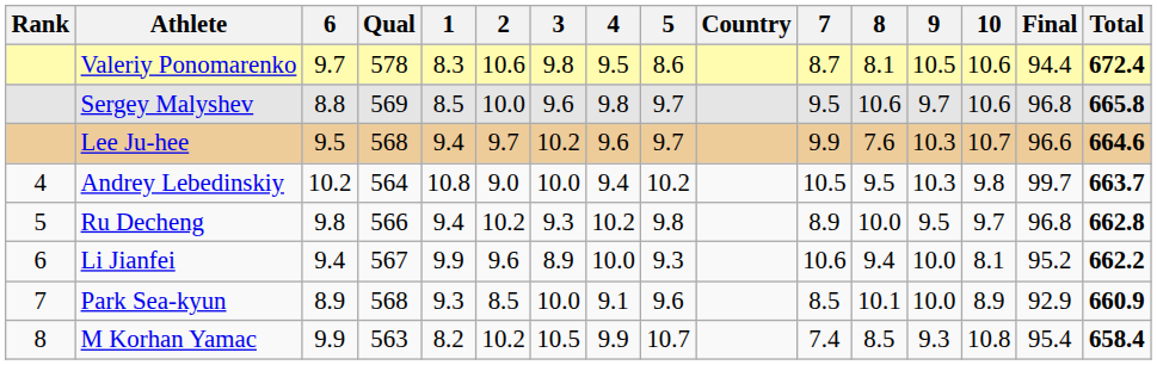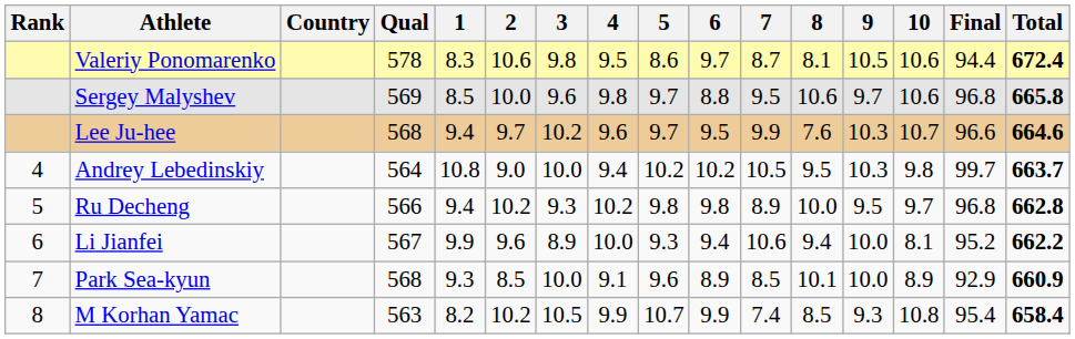 <table class="wikitable sortable">
 <tr>
 <th>Rank</th>
 <th>Athlete</th>
-<th class="unsortable" style="width: 28px">6</th>
+<th>Country</th>
 <th>Qual</th>
 <th class="unsortable" style="width: 28px">1</th>
 <th class="unsortable" style="width: 28px">2</th>
 <th class="unsortable" style="width: 28px">3</th>
 <th class="unsortable" style="width: 28px">4</th>
 <th class="unsortable" style="width: 28px">5</th>
-<th>Country</th>
+<th class="unsortable" style="width: 28px">6</th>
 <th class="unsortable" style="width: 28px">7</th>
 <th class="unsortable" style="width: 28px">8</th>
 <th class="unsortable" style="width: 28px">9</th>
 <th class="unsortable" style="width: 28px">10</th>
 <th>Final</th>
 <th>Total</th>
 </tr>
 <tr style="background:#fffcaf;">
 <td align="center"></td>
 <td align="left"><a href='#'>Valeriy Ponomarenko</a></td>
-<td align="center">9.7</td>
+<td align="left"></td>
 <td align="center">578</td>
 <td align="center">8.3</td>
 <td align="center">10.6</td>
 <td align="center">9.8</td>
 <td align="center">9.5</td>
 <td align="center">8.6</td>
-<td align="left"></td>
+<td align="center">9.7</td>
 <td align="center">8.7</td>
 <td align="center">8.1</td>
 <td align="center">10.5</td>
 <td align="center">10.6</td>
 <td align="center">94.4</td>
 <td align="center"><strong>672.4</strong></td>
 </tr>
 <tr style="background:#e5e5e5;">
 <td align="center"></td>
 <td align="left"><a href='#'>Sergey Malyshev</a></td>
-<td align="center">8.8</td>
+<td align="left"></td>
 <td align="center">569</td>
 <td align="center">8.5</td>
 <td align="center">10.0</td>
 <td align="center">9.6</td>
 <td align="center">9.8</td>
 <td align="center">9.7</td>
-<td align="left"></td>
+<td align="center">8.8</td>
 <td align="center">9.5</td>
 <td align="center">10.6</td>
 <td align="center">9.7</td>
 <td align="center">10.6</td>
 <td align="center">96.8</td>
 <td align="center"><strong>665.8</strong></td>
 </tr>
 <tr style="background:#ec9;">
 <td align="center"></td>
 <td align="left"><a href='#'>Lee Ju-hee</a></td>
-<td align="center">9.5</td>
+<td align="left"></td>
 <td align="center">568</td>
 <td align="center">9.4</td>
 <td align="center">9.7</td>
 <td align="center">10.2</td>
 <td align="center">9.6</td>
 <td align="center">9.7</td>
-<td align="left"></td>
+<td align="center">9.5</td>
 <td align="center">9.9</td>
 <td align="center">7.6</td>
 <td align="center">10.3</td>
 <td align="center">10.7</td>
 <td align="center">96.6</td>
 <td align="center"><strong>664.6</strong></td>
 </tr>
 <tr>
 <td align="center">4</td>
 <td align="left"><a href='#'>Andrey Lebedinskiy</a></td>
-<td align="center">10.2</td>
+<td align="left"></td>
 <td align="center">564</td>
 <td align="center">10.8</td>
 <td align="center">9.0</td>
 <td align="center">10.0</td>
 <td align="center">9.4</td>
 <td align="center">10.2</td>
-<td align="left"></td>
+<td align="center">10.2</td>
 <td align="center">10.5</td>
 <td align="center">9.5</td>
 <td align="center">10.3</td>
 <td align="center">9.8</td>
 <td align="center">99.7</td>
 <td align="center"><strong>663.7</strong></td>
 </tr>
 <tr>
 <td align="center">5</td>
 <td align="left"><a href='#'>Ru Decheng</a></td>
-<td align="center">9.8</td>
+<td align="left"></td>
 <td align="center">566</td>
 <td align="center">9.4</td>
 <td align="center">10.2</td>
 <td align="center">9.3</td>
 <td align="center">10.2</td>
 <td align="center">9.8</td>
-<td align="left"></td>
+<td align="center">9.8</td>
 <td align="center">8.9</td>
 <td align="center">10.0</td>
 <td align="center">9.5</td>
 <td align="center">9.7</td>
 <td align="center">96.8</td>
 <td align="center"><strong>662.8</strong></td>
 </tr>
 <tr>
 <td align="center">6</td>
 <td align="left"><a href='#'>Li Jianfei</a></td>
-<td align="center">9.4</td>
+<td align="left"></td>
 <td align="center">567</td>
 <td align="center">9.9</td>
 <td align="center">9.6</td>
 <td align="center">8.9</td>
 <td align="center">10.0</td>
 <td align="center">9.3</td>
-<td align="left"></td>
+<td align="center">9.4</td>
 <td align="center">10.6</td>
 <td align="center">9.4</td>
 <td align="center">10.0</td>
 <td align="center">8.1</td>
 <td align="center">95.2</td>
 <td align="center"><strong>662.2</strong></td>
 </tr>
 <tr>
 <td align="center">7</td>
 <td align="left"><a href='#'>Park Sea-kyun</a></td>
-<td align="center">8.9</td>
+<td align="left"></td>
 <td align="center">568</td>
 <td align="center">9.3</td>
 <td align="center">8.5</td>
 <td align="center">10.0</td>
 <td align="center">9.1</td>
 <td align="center">9.6</td>
-<td align="left"></td>
+<td align="center">8.9</td>
 <td align="center">8.5</td>
 <td align="center">10.1</td>
 <td align="center">10.0</td>
 <td align="center">8.9</td>
 <td align="center">92.9</td>
 <td align="center"><strong>660.9</strong></td>
 </tr>
 <tr>
 <td align="center">8</td>
 <td align="left"><a href='#'>M Korhan Yamac</a></td>
-<td align="center">9.9</td>
+<td align="left"></td>
 <td align="center">563</td>
 <td align="center">8.2</td>
 <td align="center">10.2</td>
 <td align="center">10.5</td>
 <td align="center">9.9</td>
 <td align="center">10.7</td>
-<td align="left"></td>
+<td align="center">9.9</td>
 <td align="center">7.4</td>
 <td align="center">8.5</td>
 <td align="center">9.3</td>
 <td align="center">10.8</td>
 <td align="center">95.4</td>
 <td align="center"><strong>658.4</strong></td>
 </tr>
 </table>
